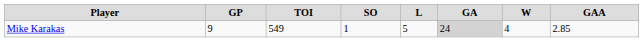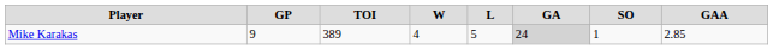 <table class="wikitable" width="50%">
 <tr align="center"  bgcolor="#dddddd">
 <td><strong>Player</strong></td>
 <td><strong>GP</strong></td>
 <td><strong>TOI</strong></td>
-<td><strong>SO</strong></td>
+<td><strong>W</strong></td>
 <td><strong>L</strong></td>
 <td><strong>GA</strong></td>
-<td><strong>W</strong></td>
+<td><strong>SO</strong></td>
 <td><strong>GAA</strong></td>
 </tr>
 <tr>
 <td><a href='#'>Mike Karakas</a></td>
 <td>9</td>
-<td>549</td>
-<td>1</td>
+<td>389</td>
+<td>4</td>
 <td>5</td>
 <td style="background: lightgrey;">24</td>
-<td>4</td>
+<td>1</td>
 <td>2.85</td>
 </tr>
 </table>
